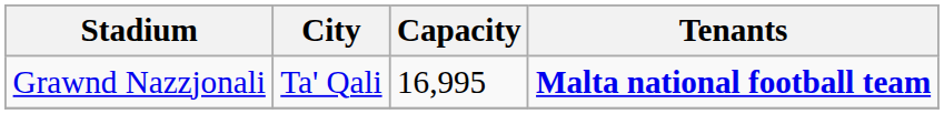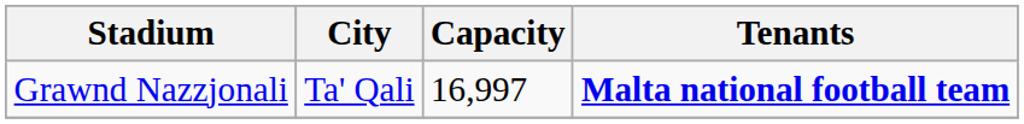 <table class="wikitable sortable">
 <tr>
 <th>Stadium</th>
 <th>City</th>
 <th>Capacity</th>
 <th>Tenants</th>
 </tr>
 <tr>
 <td><a href='#'>Grawnd Nazzjonali</a></td>
 <td><a href='#'>Ta' Qali</a></td>
-<td>16,995</td>
+<td>16,997</td>
 <td><strong><a href='#'>Malta national football team</a></strong></td>
 </tr>
 <tr>
 </tr>
 </table>
